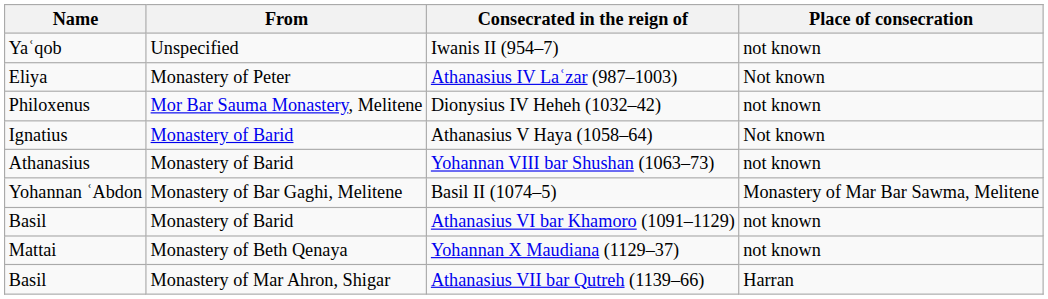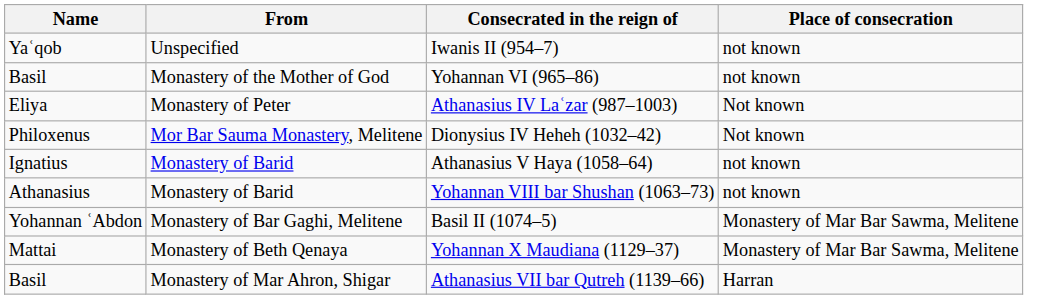 <table class="wikitable">
 <tr>
 <th>Name</th>
 <th>From</th>
 <th>Consecrated in the reign of</th>
 <th>Place of consecration</th>
 </tr>
 <tr>
 <td>Yaʿqob</td>
 <td>Unspecified</td>
 <td>Iwanis II (954–7)</td>
 <td>not known</td>
 </tr>
 <tr>
+<td>Basil</td>
+<td>Monastery of the Mother of God</td>
+<td>Yohannan VI (965–86)</td>
+<td>not known</td>
+</tr>
+<tr>
 <td>Eliya</td>
 <td>Monastery of Peter</td>
 <td><a href='#'>Athanasius IV Laʿzar</a> (987–1003)</td>
 <td>Not known</td>
 </tr>
 <tr>
 <td>Philoxenus</td>
 <td><a href='#'>Mor Bar Sauma Monastery</a>, Melitene</td>
 <td>Dionysius IV Heheh (1032–42)</td>
-<td>not known</td>
+<td>Not known</td>
 </tr>
 <tr>
 <td>Ignatius</td>
 <td><a href='#'>Monastery of Barid</a></td>
 <td>Athanasius V Haya (1058–64)</td>
-<td>Not known</td>
+<td>not known</td>
 </tr>
 <tr>
 <td>Athanasius</td>
 <td>Monastery of Barid</td>
 <td><a href='#'>Yohannan VIII bar Shushan</a> (1063–73)</td>
 <td>not known</td>
 </tr>
 <tr>
 <td>Yohannan ʿAbdon</td>
 <td>Monastery of Bar Gaghi, Melitene</td>
 <td>Basil II (1074–5)</td>
 <td>Monastery of Mar Bar Sawma, Melitene</td>
 </tr>
 <tr>
-<td>Basil</td>
-<td>Monastery of Barid</td>
-<td><a href='#'>Athanasius VI bar Khamoro</a> (1091–1129)</td>
-<td>not known</td>
-</tr>
-<tr>
 <td>Mattai</td>
 <td>Monastery of Beth Qenaya</td>
 <td><a href='#'>Yohannan X Maudiana</a> (1129–37)</td>
-<td>not known</td>
+<td>Monastery of Mar Bar Sawma, Melitene</td>
 </tr>
 <tr>
 <td>Basil</td>
 <td>Monastery of Mar Ahron, Shigar</td>
 <td><a href='#'>Athanasius VII bar Qutreh</a> (1139–66)</td>
 <td>Harran</td>
 </tr>
 </table>
